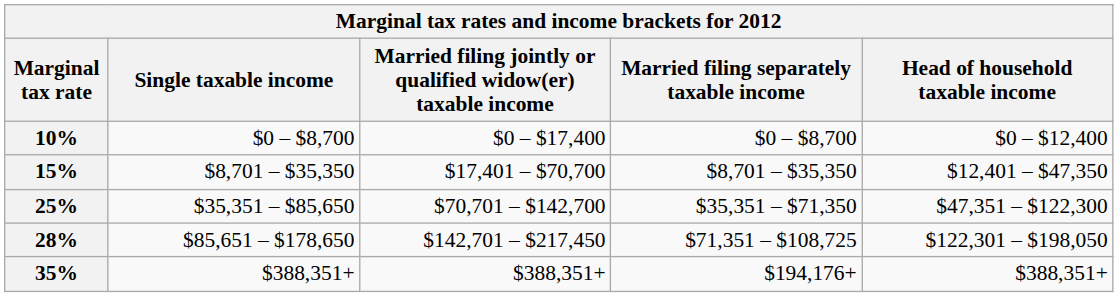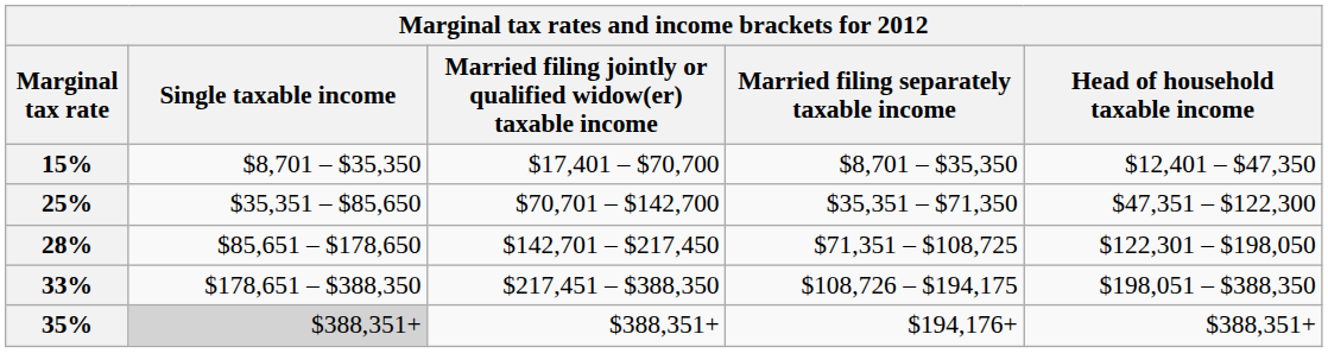 <table class="wikitable collapsible collapsed" style="text-align:right" style="margin:0 0 1em 1em; font-size: 90%">
 <tr>
 <th colspan=5>Marginal tax rates and income brackets for 2012</th>
 </tr>
 <tr>
 <th width=70>Marginal tax rate</th>
 <th width=180>Single taxable income</th>
 <th width=180>Married filing jointly or qualified widow(er) taxable income</th>
 <th width=180>Married filing separately taxable income</th>
 <th width=180>Head of household taxable income</th>
-</tr>
-<tr>
-<th>10%</th>
-<td>$0 – $8,700</td>
-<td>$0 – $17,400</td>
-<td>$0 – $8,700</td>
-<td>$0 – $12,400</td>
 </tr>
 <tr>
 <th>15%</th>
 <td>$8,701 – $35,350</td>
 <td>$17,401 – $70,700</td>
 <td>$8,701 – $35,350</td>
 <td>$12,401 – $47,350</td>
 </tr>
 <tr>
 <th>25%</th>
 <td>$35,351 – $85,650</td>
 <td>$70,701 – $142,700</td>
 <td>$35,351 – $71,350</td>
 <td>$47,351 – $122,300</td>
 </tr>
 <tr>
 <th>28%</th>
 <td>$85,651 – $178,650</td>
 <td>$142,701 – $217,450</td>
 <td>$71,351 – $108,725</td>
 <td>$122,301 – $198,050</td>
 </tr>
 <tr>
+<th>33%</th>
+<td>$178,651 – $388,350</td>
+<td>$217,451 – $388,350</td>
+<td>$108,726 – $194,175</td>
+<td>$198,051 – $388,350</td>
+</tr>
+<tr>
 <th>35%</th>
-<td>$388,351+</td>
+<td style="background: lightgrey;">$388,351+</td>
 <td>$388,351+</td>
 <td>$194,176+</td>
 <td>$388,351+</td>
 </tr>
 </table>
